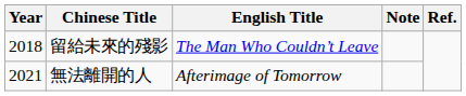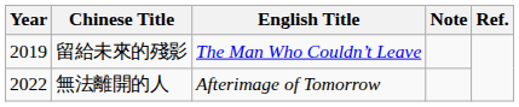 <table class="wikitable">
 <tr>
 <th>Year</th>
 <th>Chinese Title</th>
 <th>English Title</th>
 <th>Note</th>
 <th>Ref.</th>
 </tr>
 <tr>
-<td>2018</td>
+<td>2019</td>
 <td>留給未來的殘影</td>
 <td><em><a href='#'>The Man Who Couldn’t Leave</a></em></td>
 <td></td>
 <td rowspan="2"></td>
 </tr>
 <tr>
-<td>2021</td>
+<td>2022</td>
 <td>無法離開的人</td>
 <td><em>Afterimage of Tomorrow</em></td>
 <td></td>
 </tr>
 </table>
